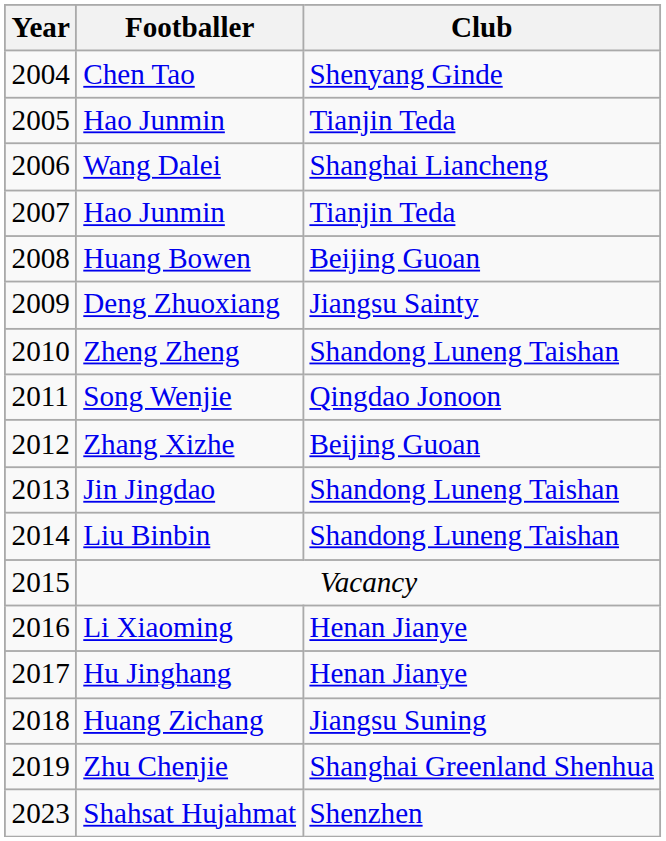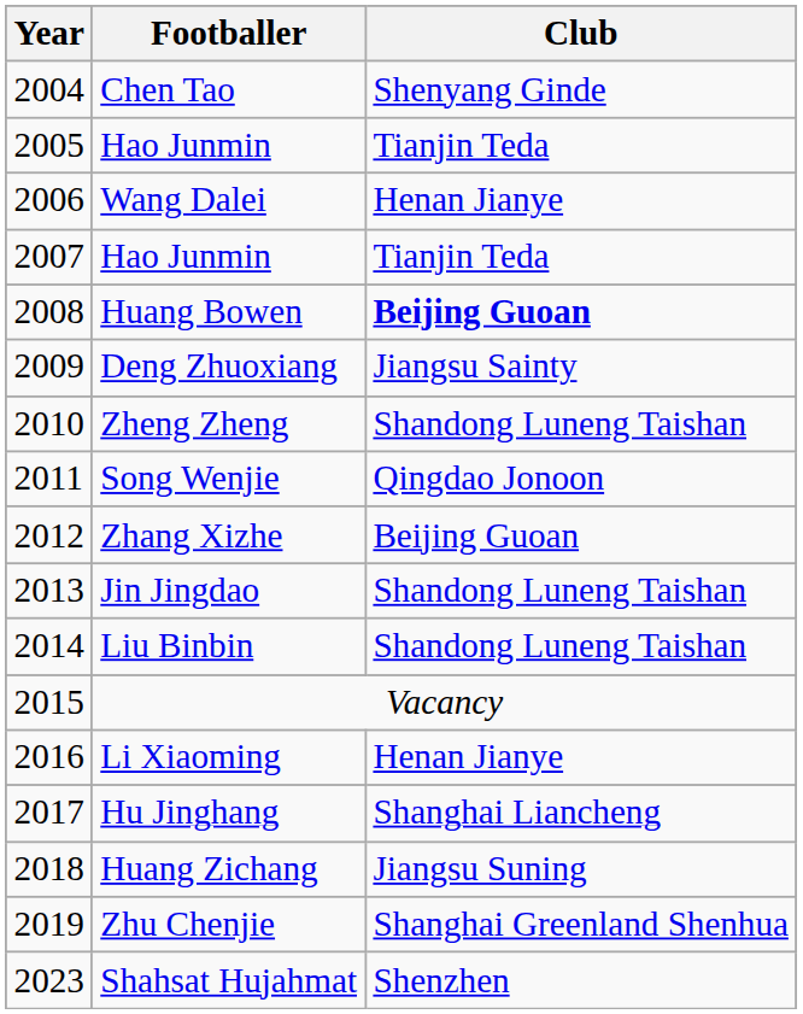 <table class="wikitable">
 <tr>
 <th>Year</th>
 <th>Footballer</th>
 <th>Club</th>
 </tr>
 <tr>
 <td>2004</td>
 <td><a href='#'>Chen Tao</a></td>
 <td><a href='#'>Shenyang Ginde</a></td>
 </tr>
 <tr>
 <td>2005</td>
 <td><a href='#'>Hao Junmin</a></td>
 <td><a href='#'>Tianjin Teda</a></td>
 </tr>
 <tr>
 <td>2006</td>
 <td><a href='#'>Wang Dalei</a></td>
-<td><a href='#'>Shanghai Liancheng</a></td>
+<td><a href='#'>Henan Jianye</a></td>
 </tr>
 <tr>
 <td>2007</td>
 <td><a href='#'>Hao Junmin</a></td>
 <td><a href='#'>Tianjin Teda</a></td>
 </tr>
 <tr>
 <td>2008</td>
 <td><a href='#'>Huang Bowen</a></td>
-<td><a href='#'>Beijing Guoan</a></td>
+<td><strong><a href='#'>Beijing Guoan</a></strong></td>
 </tr>
 <tr>
 <td>2009</td>
 <td><a href='#'>Deng Zhuoxiang</a></td>
 <td><a href='#'>Jiangsu Sainty</a></td>
 </tr>
 <tr>
 <td>2010</td>
 <td><a href='#'>Zheng Zheng</a></td>
 <td><a href='#'>Shandong Luneng Taishan</a></td>
 </tr>
 <tr>
 <td>2011</td>
 <td><a href='#'>Song Wenjie</a></td>
 <td><a href='#'>Qingdao Jonoon</a></td>
 </tr>
 <tr>
 <td>2012</td>
 <td><a href='#'>Zhang Xizhe</a></td>
 <td><a href='#'>Beijing Guoan</a></td>
 </tr>
 <tr>
 <td>2013</td>
 <td><a href='#'>Jin Jingdao</a></td>
 <td><a href='#'>Shandong Luneng Taishan</a></td>
 </tr>
 <tr>
 <td>2014</td>
 <td><a href='#'>Liu Binbin</a></td>
 <td><a href='#'>Shandong Luneng Taishan</a></td>
 </tr>
 <tr>
 <td>2015</td>
 <td colspan=3 align=center><em>Vacancy</em></td>
 </tr>
 <tr>
 <td>2016</td>
 <td><a href='#'>Li Xiaoming</a></td>
 <td><a href='#'>Henan Jianye</a></td>
 </tr>
 <tr>
 <td>2017</td>
 <td><a href='#'>Hu Jinghang</a></td>
-<td><a href='#'>Henan Jianye</a></td>
+<td><a href='#'>Shanghai Liancheng</a></td>
 </tr>
 <tr>
 <td>2018</td>
 <td><a href='#'>Huang Zichang</a></td>
 <td><a href='#'>Jiangsu Suning</a></td>
 </tr>
 <tr>
 <td>2019</td>
 <td><a href='#'>Zhu Chenjie</a></td>
 <td><a href='#'>Shanghai Greenland Shenhua</a></td>
 </tr>
 <tr>
 <td>2023</td>
 <td><a href='#'>Shahsat Hujahmat</a></td>
 <td><a href='#'>Shenzhen</a></td>
 </tr>
 </table>
